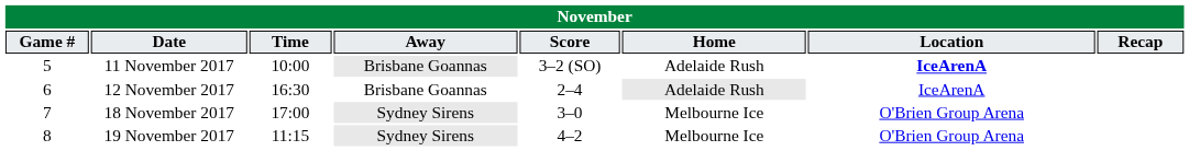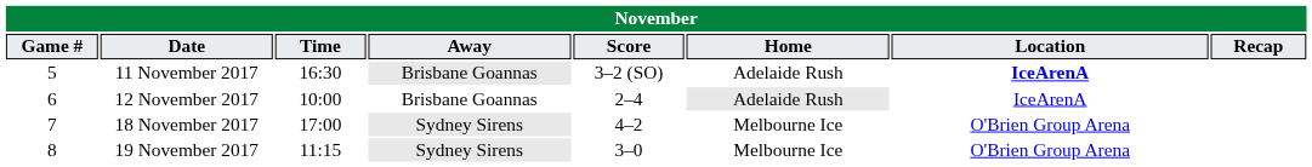 <table class="toccolours" style="width:70em;text-align: center">
 <tr>
 <th colspan="8" style="background:#00843d;color:white;border:#00843d 1px solid">November</th>
 </tr>
 <tr>
 <th style="background:#e9ecef;color:black;border:#000000 1px solid; width: 40px">Game #</th>
 <th style="background:#e9ecef;color:black;border:#000000 1px solid; width: 80px">Date</th>
 <th style="background:#e9ecef;color:black;border:#000000 1px solid; width: 40px">Time</th>
 <th style="background:#e9ecef;color:black;border:#000000 1px solid; width: 95px">Away</th>
 <th style="background:#e9ecef;color:black;border:#000000 1px solid; width: 50px">Score</th>
 <th style="background:#e9ecef;color:black;border:#000000 1px solid; width: 95px">Home</th>
 <th style="background:#e9ecef;color:black;border:#000000 1px solid; width: 150px">Location</th>
 <th style="background:#e9ecef;color:black;border:#000000 1px solid; width: 40px">Recap</th>
 </tr>
 <tr>
 <td>5</td>
 <td>11 November 2017</td>
-<td>10:00</td>
+<td>16:30</td>
 <td bgcolor="#e8e8e8">Brisbane Goannas</td>
 <td>3–2 (SO)</td>
 <td>Adelaide Rush</td>
 <td><strong><a href='#'>IceArenA</a></strong></td>
 <td></td>
 </tr>
 <tr>
 <td>6</td>
 <td>12 November 2017</td>
-<td>16:30</td>
+<td>10:00</td>
 <td>Brisbane Goannas</td>
 <td>2–4</td>
 <td bgcolor="#e8e8e8">Adelaide Rush</td>
 <td><a href='#'>IceArenA</a></td>
 <td></td>
 </tr>
 <tr>
 <td>7</td>
 <td>18 November 2017</td>
 <td>17:00</td>
 <td bgcolor="#e8e8e8">Sydney Sirens</td>
-<td>3–0</td>
+<td>4–2</td>
 <td>Melbourne Ice</td>
 <td><a href='#'>O'Brien Group Arena</a></td>
 <td></td>
 </tr>
 <tr>
 <td>8</td>
 <td>19 November 2017</td>
 <td>11:15</td>
 <td bgcolor="#e8e8e8">Sydney Sirens</td>
-<td>4–2</td>
+<td>3–0</td>
 <td>Melbourne Ice</td>
 <td><a href='#'>O'Brien Group Arena</a></td>
 <td></td>
 </tr>
 <tr>
 </tr>
 </table>
